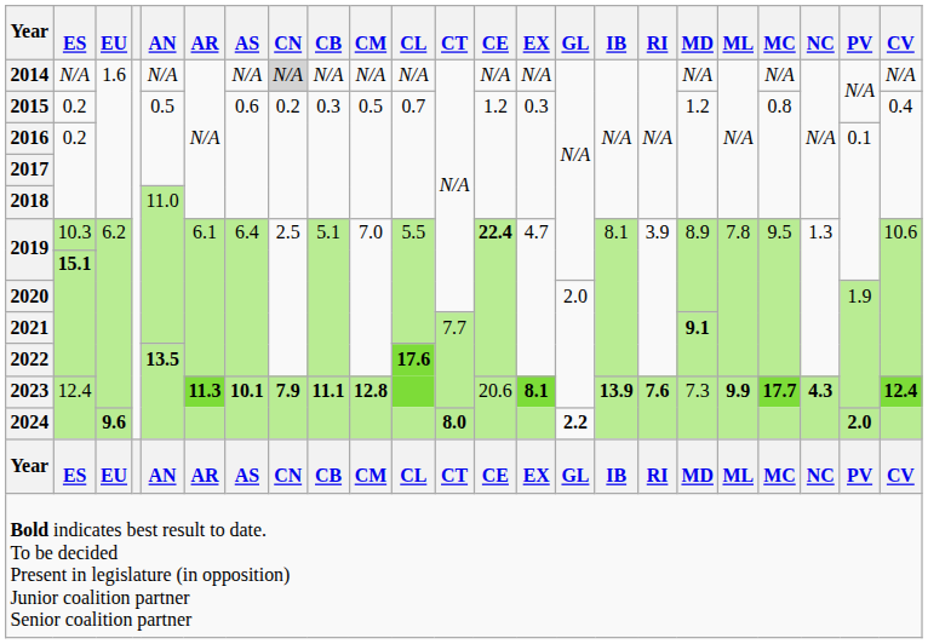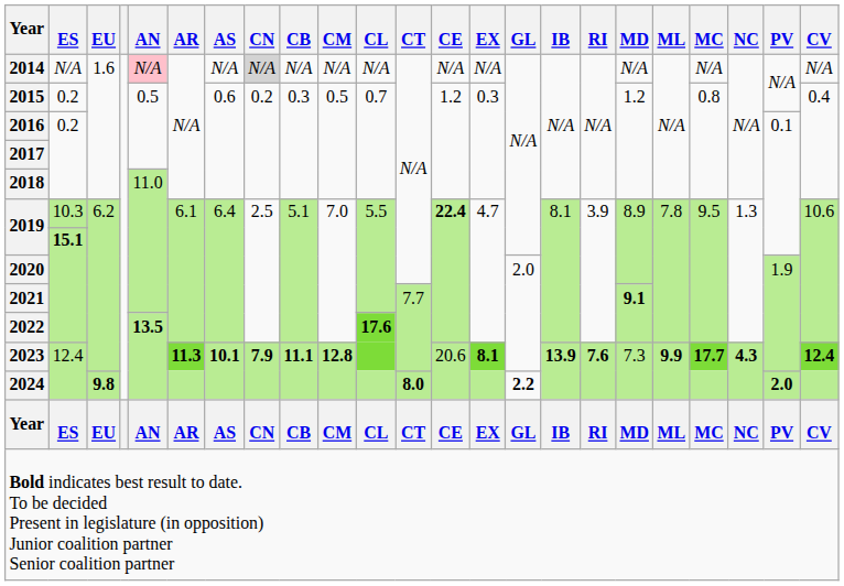 <table class="wikitable sortable" style="font-size:80%; text-align:center">
 <tr>
 <th>Year</th>
 <th><br><a href='#'>ES</a></th>
 <th><br><a href='#'>EU</a></th>
 <th class="unsortable"></th>
 <th><br><a href='#'>AN</a></th>
 <th><br><a href='#'>AR</a></th>
 <th><br><a href='#'>AS</a></th>
 <th><br><a href='#'>CN</a></th>
 <th><br><a href='#'>CB</a></th>
 <th><br><a href='#'>CM</a></th>
 <th><br><a href='#'>CL</a></th>
 <th><br><a href='#'>CT</a></th>
 <th><br><a href='#'>CE</a></th>
 <th><br><a href='#'>EX</a></th>
 <th><br><a href='#'>GL</a></th>
 <th><br><a href='#'>IB</a></th>
 <th><br><a href='#'>RI</a></th>
 <th><br><a href='#'>MD</a></th>
 <th><br><a href='#'>ML</a></th>
 <th><br><a href='#'>MC</a></th>
 <th><br><a href='#'>NC</a></th>
 <th><br><a href='#'>PV</a></th>
 <th><br><a href='#'>CV</a></th>
 </tr>
 <tr>
 <th>2014</th>
 <td><em>N/A</em></td>
 <td rowspan="5" style="vertical-align:top;">1.6</td>
 <td rowspan="13"></td>
-<td><em>N/A</em></td>
+<td style="background: pink;"><em>N/A</em></td>
 <td rowspan="5"><em>N/A</em></td>
 <td><em>N/A</em></td>
 <td style="background: lightgrey;"><em>N/A</em></td>
 <td><em>N/A</em></td>
 <td><em>N/A</em></td>
 <td><em>N/A</em></td>
 <td rowspan="9"><em>N/A</em></td>
 <td><em>N/A</em></td>
 <td><em>N/A</em></td>
 <td rowspan="7"><em>N/A</em></td>
 <td rowspan="5"><em>N/A</em></td>
 <td rowspan="5"><em>N/A</em></td>
 <td><em>N/A</em></td>
 <td rowspan="5"><em>N/A</em></td>
 <td><em>N/A</em></td>
 <td rowspan="5"><em>N/A</em></td>
 <td rowspan="2"><em>N/A</em></td>
 <td><em>N/A</em></td>
 </tr>
 <tr>
 <th>2015</th>
 <td style="vertical-align:top;">0.2</td>
 <td rowspan="3" style="vertical-align:top;">0.5</td>
 <td rowspan="4" style="vertical-align:top;">0.6</td>
 <td rowspan="4" style="vertical-align:top;">0.2</td>
 <td rowspan="4" style="vertical-align:top;">0.3</td>
 <td rowspan="4" style="vertical-align:top;">0.5</td>
 <td rowspan="4" style="vertical-align:top;">0.7</td>
 <td rowspan="4" style="vertical-align:top;">1.2</td>
 <td rowspan="4" style="vertical-align:top;">0.3</td>
 <td rowspan="4" style="vertical-align:top;">1.2</td>
 <td rowspan="4" style="vertical-align:top;">0.8</td>
 <td rowspan="4" style="vertical-align:top;">0.4</td>
 </tr>
 <tr>
 <th>2016</th>
 <td rowspan="3" style="vertical-align:top;"> 0.2</td>
 <td rowspan="5" style="vertical-align:top;">0.1</td>
 </tr>
 <tr>
 <th>2017</th>
 </tr>
 <tr>
 <th>2018</th>
 <td rowspan="6" style="background:#B9EC93; vertical-align:top;"> 11.0</td>
 </tr>
 <tr>
 <th rowspan="3">2019</th>
 <td style="background:#B9EC93; vertical-align:top;"> 10.3</td>
 <td rowspan="7" style="background:#B9EC93; vertical-align:top;"> 6.2</td>
 <td rowspan="6" style="background:#B9EC93; vertical-align:top;">6.1</td>
 <td rowspan="6" style="background:#B9EC93; vertical-align:top;"> 6.4</td>
 <td rowspan="6" style="vertical-align:top;"> 2.5</td>
 <td rowspan="6" style="background:#B9EC93; vertical-align:top;"> 5.1</td>
 <td rowspan="6" style="vertical-align:top;"> 7.0</td>
 <td rowspan="5" style="background:#B9EC93; vertical-align:top;"> 5.5</td>
 <td rowspan="6" style="background:#B9EC93; vertical-align:top;"> <strong>22.4</strong></td>
 <td rowspan="6" style="vertical-align:top;"> 4.7</td>
 <td rowspan="6" style="background:#B9EC93; vertical-align:top;">8.1</td>
 <td rowspan="6" style="vertical-align:top;">3.9</td>
 <td rowspan="4" style="background:#B9EC93; vertical-align:top;"> 8.9</td>
 <td rowspan="6" style="background:#B9EC93; vertical-align:top;">7.8</td>
 <td rowspan="6" style="background:#B9EC93; vertical-align:top;"> 9.5</td>
 <td rowspan="6" style="vertical-align:top;">1.3</td>
 <td rowspan="6" style="background:#B9EC93; vertical-align:top;"> 10.6</td>
 </tr>
 <tr>
 <td rowspan="5" style="background:#B9EC93; vertical-align:top;"> <strong>15.1</strong></td>
 </tr>
 <tr>
 <td style="border-top-style:hidden"> </td>
 <td style="border-top-style:hidden"> </td>
 </tr>
 <tr>
 <th>2020</th>
 <td rowspan="4" style="vertical-align:top;">2.0</td>
 <td rowspan="4" style="background:#B9EC93; vertical-align:top;"> 1.9</td>
 </tr>
 <tr>
 <th>2021</th>
 <td rowspan="3" style="background:#B9EC93; vertical-align:top;">7.7</td>
 <td rowspan="2" style="background:#B9EC93; vertical-align:top;"> <strong>9.1</strong></td>
 </tr>
 <tr>
 <th>2022</th>
 <td rowspan="3" style="background:#B9EC93; vertical-align:top;"> <strong>13.5</strong></td>
 <td style="background:#7DDC38; vertical-align:top;"> <strong>17.6</strong></td>
 </tr>
 <tr>
 <th>2023</th>
 <td rowspan="2" style="background:#B9EC93; vertical-align:top;">12.4</td>
 <td style="background:#7DDC38; vertical-align:top;"> <strong>11.3</strong><br></td>
 <td rowspan="2" style="background:#B9EC93; vertical-align:top;"> <strong>10.1</strong></td>
 <td rowspan="2" style="background:#B9EC93; vertical-align:top;"> <strong>7.9</strong></td>
 <td rowspan="2" style="background:#B9EC93; vertical-align:top;"> <strong>11.1</strong></td>
 <td rowspan="2" style="background:#B9EC93; vertical-align:top;"> <strong>12.8</strong></td>
 <td style="background:#7DDC38; border-top-style:hidden"></td>
 <td rowspan="2" style="background:#B9EC93; vertical-align:top;"> 20.6</td>
 <td style="background:#7DDC38; vertical-align:top;"> <strong>8.1</strong><br></td>
 <td rowspan="2" style="background:#B9EC93; vertical-align:top;"> <strong>13.9</strong></td>
 <td rowspan="2" style="background:#B9EC93; vertical-align:top;"> <strong>7.6</strong></td>
 <td rowspan="2" style="background:#B9EC93; vertical-align:top;"> 7.3</td>
 <td rowspan="2" style="background:#B9EC93; vertical-align:top;"> <strong>9.9</strong></td>
 <td style="background:#7DDC38; vertical-align:top;"> <strong>17.7</strong><br></td>
 <td rowspan="2" style="background:#B9EC93; vertical-align:top;"> <strong>4.3</strong></td>
 <td style="background:#7DDC38; vertical-align:top;"> <strong>12.4</strong><br></td>
 </tr>
 <tr>
 <th>2024</th>
-<td style="background:#B9EC93; vertical-align:top;"> <strong>9.6</strong></td>
+<td style="background:#B9EC93; vertical-align:top;"> <strong>9.8</strong></td>
 <td style="background:#B9EC93; border-top-style:hidden; vertical-align:top;"></td>
 <td style="background:#B9EC93; border-top-style:hidden; vertical-align:top;"></td>
 <td style="background:#B9EC93; vertical-align:top;"> <strong>8.0</strong></td>
 <td style="background:#B9EC93; border-top-style:hidden; vertical-align:top;"></td>
 <td style="vertical-align:top;"> <strong>2.2</strong></td>
 <td style="background:#B9EC93; border-top-style:hidden; vertical-align:top;"></td>
 <td style="background:#B9EC93; vertical-align:top;"><strong> 2.0</strong></td>
 <td style="background:#B9EC93; border-top-style:hidden; vertical-align:top;"></td>
 </tr>
 <tr>
 <th>Year</th>
 <th><br><a href='#'>ES</a></th>
 <th><br><a href='#'>EU</a></th>
 <th class="unsortable"></th>
 <th><br><a href='#'>AN</a></th>
 <th><br><a href='#'>AR</a></th>
 <th><br><a href='#'>AS</a></th>
 <th><br><a href='#'>CN</a></th>
 <th><br><a href='#'>CB</a></th>
 <th><br><a href='#'>CM</a></th>
 <th><br><a href='#'>CL</a></th>
 <th><br><a href='#'>CT</a></th>
 <th><br><a href='#'>CE</a></th>
 <th><br><a href='#'>EX</a></th>
 <th><br><a href='#'>GL</a></th>
 <th><br><a href='#'>IB</a></th>
 <th><br><a href='#'>RI</a></th>
 <th><br><a href='#'>MD</a></th>
 <th><br><a href='#'>ML</a></th>
 <th><br><a href='#'>MC</a></th>
 <th><br><a href='#'>NC</a></th>
 <th><br><a href='#'>PV</a></th>
 <th><br><a href='#'>CV</a></th>
 </tr>
 <tr>
 <td colspan="23" align="left"><br><strong>Bold</strong> indicates best result to date.<br> To be decided<br> Present in legislature (in opposition)<br> Junior coalition partner<br> Senior coalition partner</td>
 </tr>
 </table>
